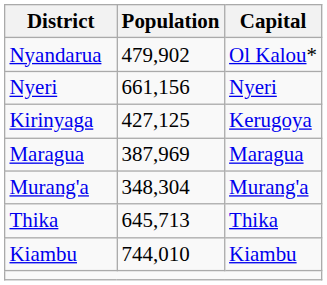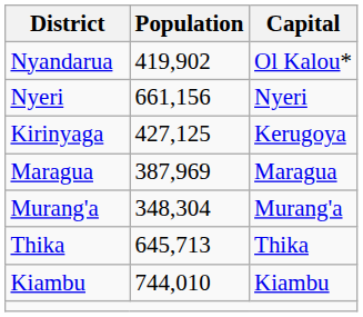 <table class="wikitable">
 <tr>
 <th>District</th>
 <th>Population</th>
 <th>Capital</th>
 </tr>
 <tr>
 <td><a href='#'>Nyandarua</a>  </td>
-<td>479,902</td>
+<td>419,902</td>
 <td><a href='#'>Ol Kalou</a>*</td>
 </tr>
 <tr>
 <td><a href='#'>Nyeri</a></td>
 <td>661,156</td>
 <td><a href='#'>Nyeri</a></td>
 </tr>
 <tr>
 <td><a href='#'>Kirinyaga</a></td>
 <td>427,125</td>
 <td><a href='#'>Kerugoya</a></td>
 </tr>
 <tr>
 <td><a href='#'>Maragua</a></td>
 <td>387,969</td>
 <td><a href='#'>Maragua</a></td>
 </tr>
 <tr>
 <td><a href='#'>Murang'a</a></td>
 <td>348,304</td>
 <td><a href='#'>Murang'a</a></td>
 </tr>
 <tr>
 <td><a href='#'>Thika</a></td>
 <td>645,713</td>
 <td><a href='#'>Thika</a></td>
 </tr>
 <tr>
 <td><a href='#'>Kiambu</a></td>
 <td>744,010</td>
 <td><a href='#'>Kiambu</a></td>
 </tr>
 <tr>
 <td colspan="3"></td>
 </tr>
 </table>
